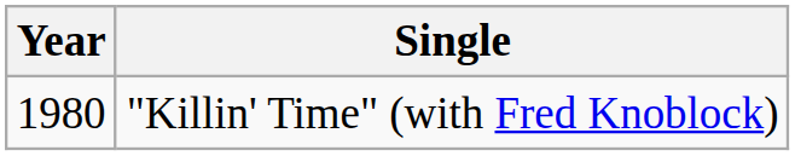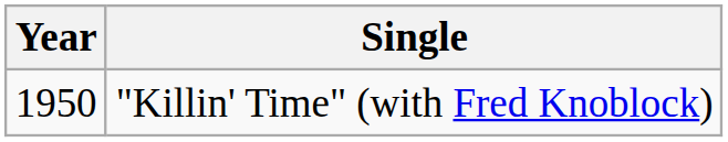 <table class="wikitable">
 <tr>
 <th scope="col">Year</th>
 <th scope="col">Single</th>
 </tr>
 <tr>
-<td>1980</td>
+<td>1950</td>
 <td>"Killin' Time" (with <a href='#'>Fred Knoblock</a>)</td>
 </tr>
 </table>
